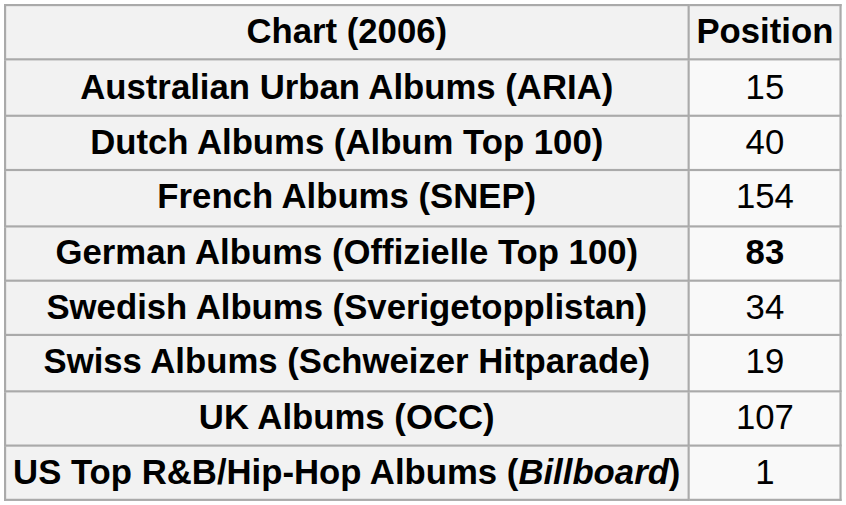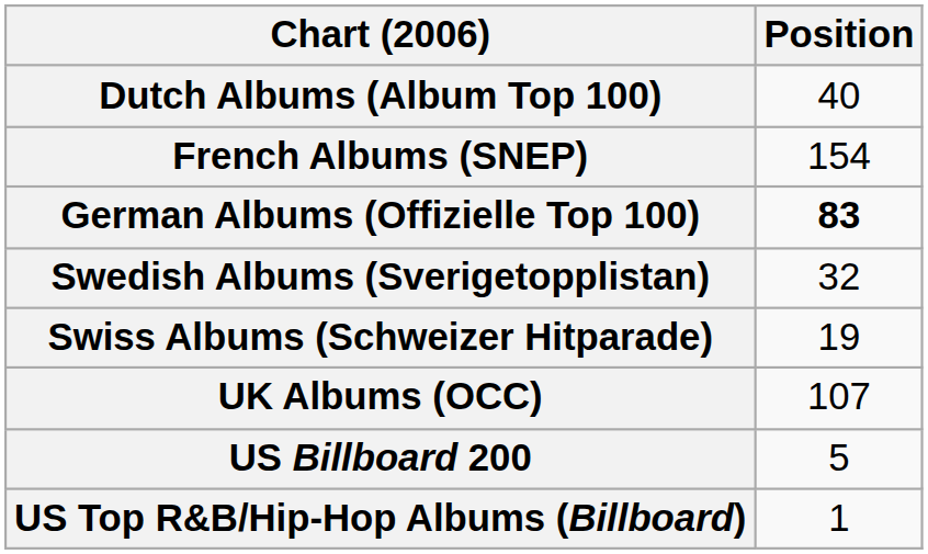 <table class="wikitable sortable plainrowheaders" style="text-align:center">
 <tr>
 <th scope="col">Chart (2006)</th>
 <th scope="col">Position</th>
-</tr>
-<tr>
-<th scope="row">Australian Urban Albums (ARIA)</th>
-<td>15</td>
 </tr>
 <tr>
 <th scope="row">Dutch Albums (Album Top 100)</th>
 <td>40</td>
 </tr>
 <tr>
 <th scope="row">French Albums (SNEP)</th>
 <td>154</td>
 </tr>
 <tr>
 <th scope="row">German Albums (Offizielle Top 100)</th>
 <td><strong>83</strong></td>
 </tr>
 <tr>
 <th scope="row">Swedish Albums (Sverigetopplistan)</th>
-<td>34</td>
+<td>32</td>
 </tr>
 <tr>
 <th scope="row">Swiss Albums (Schweizer Hitparade)</th>
 <td>19</td>
 </tr>
 <tr>
 <th scope="row">UK Albums (OCC)</th>
 <td>107</td>
 </tr>
 <tr>
+<th scope="row">US <em>Billboard</em> 200</th>
+<td>5</td>
+</tr>
+<tr>
 <th scope="row">US Top R&B/Hip-Hop Albums (<em>Billboard</em>)</th>
 <td>1</td>
 </tr>
 </table>
